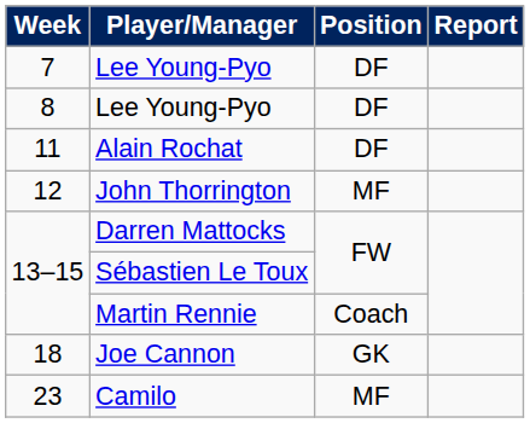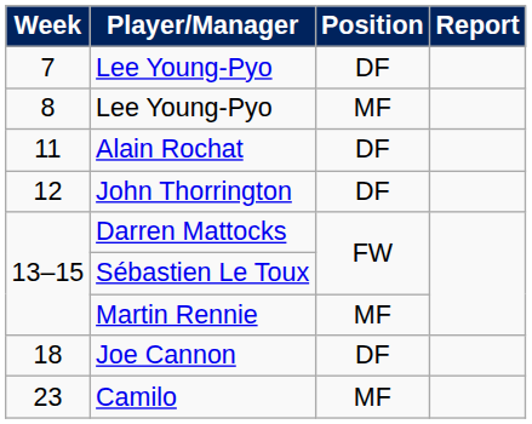 <table class=wikitable>
 <tr>
 <th style="background:#00235D; color:white; text-align:center;">Week</th>
 <th style="background:#00235D; color:white; text-align:center;">Player/Manager</th>
 <th style="background:#00235D; color:white; text-align:center;">Position</th>
 <th style="background:#00235D; color:white; text-align:center;">Report</th>
 </tr>
 <tr>
 <td style="text-align: center;">7</td>
 <td> <a href='#'>Lee Young-Pyo</a></td>
 <td style="text-align: center;">DF</td>
 <td></td>
 </tr>
 <tr>
 <td style="text-align: center;">8</td>
 <td> Lee Young-Pyo</td>
-<td style="text-align: center;">DF</td>
+<td style="text-align: center;">MF</td>
 <td></td>
 </tr>
 <tr>
 <td style="text-align: center;">11</td>
 <td> <a href='#'>Alain Rochat</a></td>
 <td style="text-align: center;">DF</td>
 <td></td>
 </tr>
 <tr>
 <td style="text-align: center;">12</td>
 <td> <a href='#'>John Thorrington</a></td>
-<td style="text-align: center;">MF</td>
+<td style="text-align: center;">DF</td>
 <td></td>
 </tr>
 <tr>
 <td style="text-align: center;" rowspan="3">13–15</td>
 <td> <a href='#'>Darren Mattocks</a></td>
 <td style="text-align: center;" rowspan="2">FW</td>
 <td rowspan="3"></td>
 </tr>
 <tr>
 <td> <a href='#'>Sébastien Le Toux</a></td>
 </tr>
 <tr>
 <td> <a href='#'>Martin Rennie</a></td>
-<td style="text-align: center;">Coach</td>
+<td style="text-align: center;">MF</td>
 </tr>
 <tr>
 <td style="text-align: center;">18</td>
 <td> <a href='#'>Joe Cannon</a></td>
-<td style="text-align: center;">GK</td>
+<td style="text-align: center;">DF</td>
 <td> </td>
 </tr>
 <tr>
 <td style="text-align: center;">23</td>
 <td> <a href='#'>Camilo</a></td>
 <td style="text-align: center;">MF</td>
 <td></td>
 </tr>
 </table>
